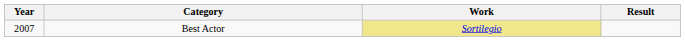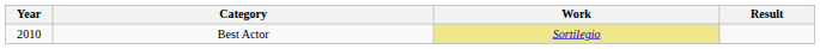 <table class="wikitable" width="85%">
 <tr>
 <th width="5%">Year</th>
 <th width="40%">Category</th>
 <th width="30%">Work</th>
 <th width="10%">Result</th>
 </tr>
 <tr style="text-align: center; top">
-<td>2007</td>
+<td>2010</td>
 <td>Best Actor</td>
 <td style="background: khaki;"><em><a href='#'>Sortilegio</a></em></td>
 <td></td>
 </tr>
 </table>
